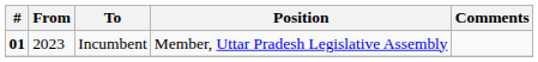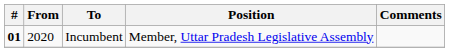 <table class="wikitable sortable">
 <tr>
 <th>#</th>
 <th>From</th>
 <th>To</th>
 <th>Position</th>
 <th>Comments</th>
 </tr>
 <tr>
 <td><strong>01</strong></td>
-<td>2023</td>
+<td>2020</td>
 <td>Incumbent</td>
 <td>Member, <a href='#'>Uttar Pradesh Legislative Assembly</a></td>
 <td></td>
 </tr>
 <tr>
 </tr>
 </table>
